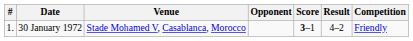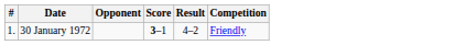 <table class="wikitable" style="font-size:90%" align=center>
 <tr>
 <th>#</th>
 <th>Date</th>
-<th>Venue</th>
 <th>Opponent</th>
 <th>Score</th>
 <th>Result</th>
 <th>Competition</th>
 </tr>
 <tr>
 <td>1.</td>
 <td>30 January 1972</td>
-<td><a href='#'>Stade Mohamed V</a>, <a href='#'>Casablanca</a>, <a href='#'>Morocco</a></td>
 <td></td>
 <td align="center"><strong>3</strong>–1</td>
 <td align="center">4–2</td>
 <td><a href='#'>Friendly</a></td>
 </tr>
 </table>
